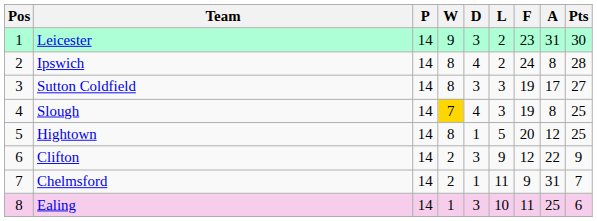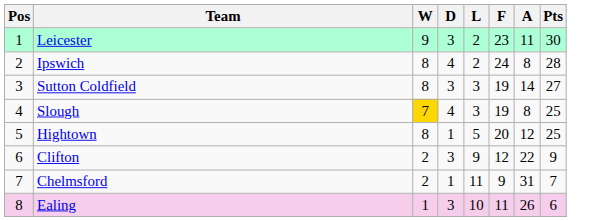 <table class="wikitable" style="font-size: 100%">
 <tr>
 <th width=20>Pos</th>
 <th width=400>Team</th>
-<th width=20>P</th>
 <th width=20>W</th>
 <th width=20>D</th>
 <th width=20>L</th>
 <th width=20>F</th>
 <th width=20>A</th>
 <th width=20>Pts</th>
 </tr>
 <tr align=center style="background: #ADFFD6;">
 <td>1</td>
 <td align="left"><a href='#'>Leicester</a></td>
-<td>14</td>
 <td>9</td>
 <td>3</td>
 <td>2</td>
 <td>23</td>
-<td>31</td>
+<td>11</td>
 <td>30</td>
 </tr>
 <tr align=center>
 <td>2</td>
 <td align="left"><a href='#'>Ipswich</a></td>
-<td>14</td>
 <td>8</td>
 <td>4</td>
 <td>2</td>
 <td>24</td>
 <td>8</td>
 <td>28</td>
 </tr>
 <tr align=center>
 <td>3</td>
 <td align="left"><a href='#'>Sutton Coldfield</a></td>
-<td>14</td>
 <td>8</td>
 <td>3</td>
 <td>3</td>
 <td>19</td>
-<td>17</td>
+<td>14</td>
 <td>27</td>
 </tr>
 <tr align=center>
 <td>4</td>
 <td align="left"><a href='#'>Slough</a></td>
-<td>14</td>
 <td style="background: gold;">7</td>
 <td>4</td>
 <td>3</td>
 <td>19</td>
 <td>8</td>
 <td>25</td>
 </tr>
 <tr align=center>
 <td>5</td>
 <td align="left"><a href='#'>Hightown</a></td>
-<td>14</td>
 <td>8</td>
 <td>1</td>
 <td>5</td>
 <td>20</td>
 <td>12</td>
 <td>25</td>
 </tr>
 <tr align=center>
 <td>6</td>
 <td align="left"><a href='#'>Clifton</a></td>
-<td>14</td>
 <td>2</td>
 <td>3</td>
 <td>9</td>
 <td>12</td>
 <td>22</td>
 <td>9</td>
 </tr>
 <tr align=center>
 <td>7</td>
 <td align="left"><a href='#'>Chelmsford</a></td>
-<td>14</td>
 <td>2</td>
 <td>1</td>
 <td>11</td>
 <td>9</td>
 <td>31</td>
 <td>7</td>
 </tr>
 <tr align=center style="background: #F6CEEC;">
 <td>8</td>
 <td align="left"><a href='#'>Ealing</a></td>
-<td>14</td>
 <td>1</td>
 <td>3</td>
 <td>10</td>
 <td>11</td>
-<td>25</td>
+<td>26</td>
 <td>6</td>
 </tr>
 </table>
